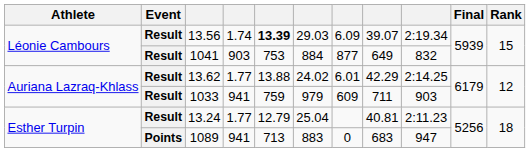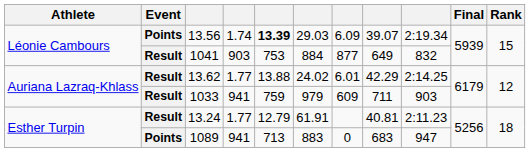 <table class=wikitable style=font-size:90%>
 <tr>
 <th>Athlete</th>
 <th>Event</th>
 <th></th>
 <th></th>
 <th></th>
 <th></th>
 <th></th>
 <th></th>
 <th></th>
 <th>Final</th>
 <th>Rank</th>
 </tr>
 <tr align=center>
 <td rowspan=2 align=left><a href='#'>Léonie Cambours</a></td>
-<th style=font-size:95%>Result</th>
+<th style=font-size:95%>Points</th>
 <td>13.56</td>
 <td>1.74</td>
 <td><strong>13.39</strong></td>
 <td>29.03</td>
 <td>6.09</td>
 <td>39.07</td>
 <td>2:19.34</td>
 <td rowspan=2>5939</td>
 <td rowspan=2>15</td>
 </tr>
 <tr align=center>
 <th style=font-size:95%>Result</th>
 <td>1041</td>
 <td>903</td>
 <td>753</td>
 <td>884</td>
 <td>877</td>
 <td>649</td>
 <td>832</td>
 </tr>
 <tr align=center>
 <td rowspan=2 align=left><a href='#'>Auriana Lazraq-Khlass</a></td>
 <th style=font-size:95%>Result</th>
 <td>13.62</td>
 <td>1.77</td>
 <td>13.88</td>
 <td>24.02</td>
 <td>6.01</td>
 <td>42.29</td>
 <td>2:14.25</td>
 <td rowspan=2>6179</td>
 <td rowspan=2>12</td>
 </tr>
 <tr align=center>
 <th style=font-size:95%>Result</th>
 <td>1033</td>
 <td>941</td>
 <td>759</td>
 <td>979</td>
 <td>609</td>
 <td>711</td>
 <td>903</td>
 </tr>
 <tr align=center>
 <td rowspan=2 align=left><a href='#'>Esther Turpin</a></td>
 <th style=font-size:95%>Result</th>
 <td>13.24</td>
 <td>1.77</td>
 <td>12.79</td>
-<td>25.04</td>
+<td>61.91</td>
 <td></td>
 <td>40.81</td>
 <td>2:11.23</td>
 <td rowspan=2>5256</td>
 <td rowspan=2>18</td>
 </tr>
 <tr align=center>
 <th style=font-size:95%>Points</th>
 <td>1089</td>
 <td>941</td>
 <td>713</td>
 <td>883</td>
 <td>0</td>
 <td>683</td>
 <td>947</td>
 </tr>
 </table>
